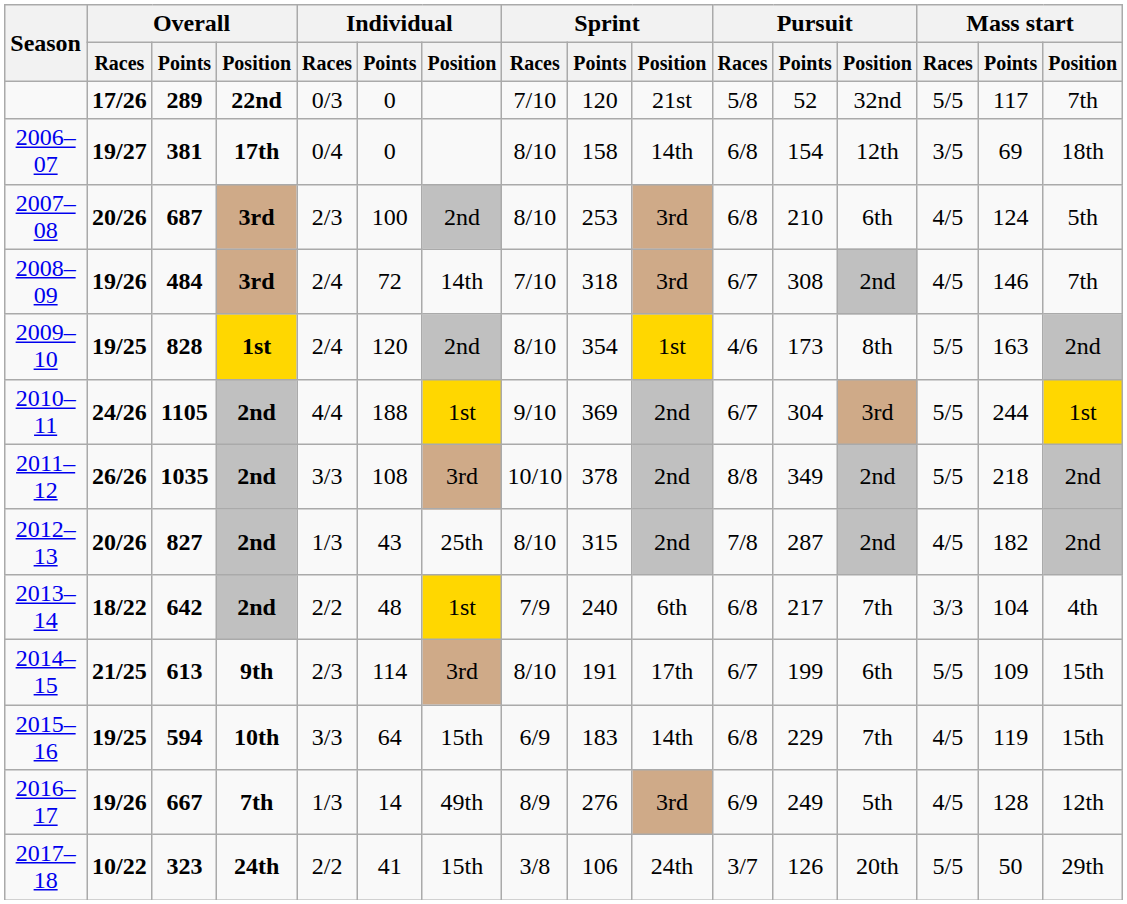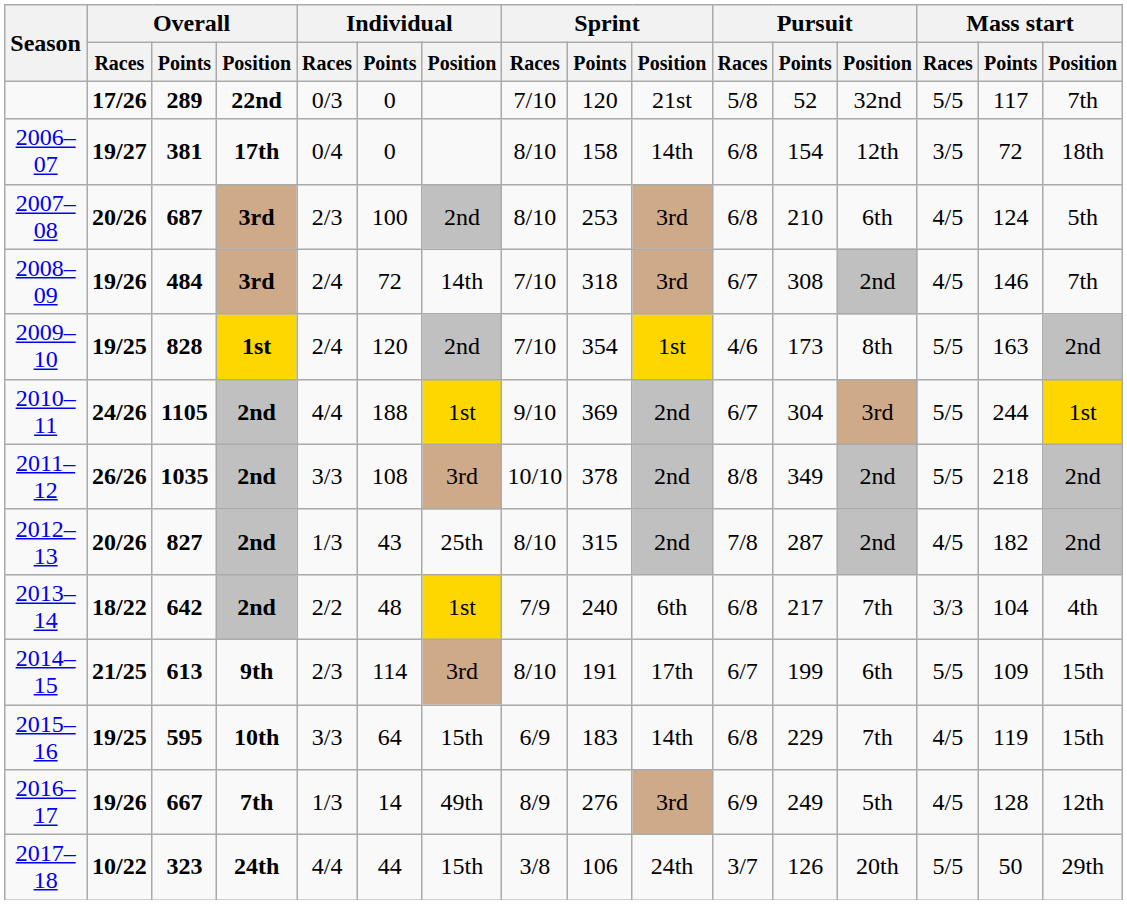 <table class="wikitable" style="text-align:center;" width="70%">
 <tr class="hintergrundfarbe5">
 <th rowspan="2" style="width:4%;">Season</th>
 <th colspan="3">Overall</th>
 <th colspan="3">Individual</th>
 <th colspan="3">Sprint</th>
 <th colspan="3">Pursuit</th>
 <th colspan="3">Mass start</th>
 </tr>
 <tr class="hintergrundfarbe5">
 <th style="width:5%;"><small>Races</small></th>
 <th style="width:5%;"><small>Points</small></th>
 <th style="width:5%;"><small>Position</small></th>
 <th style="width:5%;"><small>Races</small></th>
 <th style="width:5%;"><small>Points</small></th>
 <th style="width:5%;"><small>Position</small></th>
 <th style="width:5%;"><small>Races</small></th>
 <th style="width:5%;"><small>Points</small></th>
 <th style="width:5%;"><small>Position</small></th>
 <th style="width:5%;"><small>Races</small></th>
 <th style="width:5%;"><small>Points</small></th>
 <th style="width:5%;"><small>Position</small></th>
 <th style="width:5%;"><small>Races</small></th>
 <th style="width:5%;"><small>Points</small></th>
 <th style="width:5%;"><small>Position</small></th>
 </tr>
 <tr>
 <td></td>
 <td><strong>17/26</strong></td>
 <td><strong>289</strong></td>
 <td><strong>22nd</strong></td>
 <td>0/3</td>
 <td>0</td>
 <td></td>
 <td>7/10</td>
 <td>120</td>
 <td>21st</td>
 <td>5/8</td>
 <td>52</td>
 <td>32nd</td>
 <td>5/5</td>
 <td>117</td>
 <td>7th</td>
 </tr>
 <tr>
 <td><a href='#'>2006–07</a></td>
 <td><strong>19/27</strong></td>
 <td><strong>381</strong></td>
 <td><strong>17th</strong></td>
 <td>0/4</td>
 <td>0</td>
 <td></td>
 <td>8/10</td>
 <td>158</td>
 <td>14th</td>
 <td>6/8</td>
 <td>154</td>
 <td>12th</td>
 <td>3/5</td>
-<td>69</td>
+<td>72</td>
 <td>18th</td>
 </tr>
 <tr>
 <td><a href='#'>2007–08</a></td>
 <td><strong>20/26</strong></td>
 <td><strong>687</strong></td>
 <td style=" background:#cfaa88;"><strong>3rd</strong></td>
 <td>2/3</td>
 <td>100</td>
 <td style=" background:silver">2nd</td>
 <td>8/10</td>
 <td>253</td>
 <td style=" background:#cfaa88;">3rd</td>
 <td>6/8</td>
 <td>210</td>
 <td>6th</td>
 <td>4/5</td>
 <td>124</td>
 <td>5th</td>
 </tr>
 <tr>
 <td><a href='#'>2008–09</a></td>
 <td><strong>19/26</strong></td>
 <td><strong>484</strong></td>
 <td style=" background:#cfaa88;"><strong>3rd</strong></td>
 <td>2/4</td>
 <td>72</td>
 <td>14th</td>
 <td>7/10</td>
 <td>318</td>
 <td style=" background:#cfaa88;">3rd</td>
 <td>6/7</td>
 <td>308</td>
 <td style=" background:silver">2nd</td>
 <td>4/5</td>
 <td>146</td>
 <td>7th</td>
 </tr>
 <tr>
 <td><a href='#'>2009–10</a></td>
 <td><strong>19/25</strong></td>
 <td><strong>828</strong></td>
 <td style=" background:gold"><strong>1st</strong></td>
 <td>2/4</td>
 <td>120</td>
 <td style=" background:silver">2nd</td>
-<td>8/10</td>
+<td>7/10</td>
 <td>354</td>
 <td style=" background:gold">1st</td>
 <td>4/6</td>
 <td>173</td>
 <td>8th</td>
 <td>5/5</td>
 <td>163</td>
 <td style="background:silver">2nd</td>
 </tr>
 <tr>
 <td><a href='#'>2010–11</a></td>
 <td><strong>24/26</strong></td>
 <td><strong>1105</strong></td>
 <td style=" background:silver"><strong>2nd</strong></td>
 <td>4/4</td>
 <td>188</td>
 <td style=" background:gold">1st</td>
 <td>9/10</td>
 <td>369</td>
 <td style=" background:silver">2nd</td>
 <td>6/7</td>
 <td>304</td>
 <td style=" background:#cfaa88;">3rd</td>
 <td>5/5</td>
 <td>244</td>
 <td style=" background:gold">1st</td>
 </tr>
 <tr>
 <td><a href='#'>2011–12</a></td>
 <td><strong>26/26</strong></td>
 <td><strong>1035</strong></td>
 <td style="background:silver"><strong>2nd</strong></td>
 <td>3/3</td>
 <td>108</td>
 <td style="background:#cfaa88;">3rd</td>
 <td>10/10</td>
 <td>378</td>
 <td style="background:silver">2nd</td>
 <td>8/8</td>
 <td>349</td>
 <td style="background:silver">2nd</td>
 <td>5/5</td>
 <td>218</td>
 <td style="background:silver">2nd</td>
 </tr>
 <tr>
 <td><a href='#'>2012–13</a></td>
 <td><strong>20/26</strong></td>
 <td><strong>827</strong></td>
 <td style="background:silver"><strong>2nd</strong></td>
 <td>1/3</td>
 <td>43</td>
 <td>25th</td>
 <td>8/10</td>
 <td>315</td>
 <td style="background:silver">2nd</td>
 <td>7/8</td>
 <td>287</td>
 <td style=" background:silver">2nd</td>
 <td>4/5</td>
 <td>182</td>
 <td style=" background:silver">2nd</td>
 </tr>
 <tr>
 <td><a href='#'>2013–14</a></td>
 <td><strong>18/22</strong></td>
 <td><strong>642</strong></td>
 <td style="background:silver"><strong>2nd</strong></td>
 <td>2/2</td>
 <td>48</td>
 <td style=" background:gold">1st</td>
 <td>7/9</td>
 <td>240</td>
 <td>6th</td>
 <td>6/8</td>
 <td>217</td>
 <td>7th</td>
 <td>3/3</td>
 <td>104</td>
 <td>4th</td>
 </tr>
 <tr>
 <td><a href='#'>2014–15</a></td>
 <td><strong>21/25</strong></td>
 <td><strong>613</strong></td>
 <td><strong>9th</strong></td>
 <td>2/3</td>
 <td>114</td>
 <td style="background:#cfaa88;">3rd</td>
 <td>8/10</td>
 <td>191</td>
 <td>17th</td>
 <td>6/7</td>
 <td>199</td>
 <td>6th</td>
 <td>5/5</td>
 <td>109</td>
 <td>15th</td>
 </tr>
 <tr>
 <td><a href='#'>2015–16</a></td>
 <td><strong>19/25</strong></td>
-<td><strong>594</strong></td>
+<td><strong>595</strong></td>
 <td><strong>10th</strong></td>
 <td>3/3</td>
 <td>64</td>
 <td>15th</td>
 <td>6/9</td>
 <td>183</td>
 <td>14th</td>
 <td>6/8</td>
 <td>229</td>
 <td>7th</td>
 <td>4/5</td>
 <td>119</td>
 <td>15th</td>
 </tr>
 <tr>
 <td><a href='#'>2016–17</a></td>
 <td><strong>19/26</strong></td>
 <td><strong>667</strong></td>
 <td><strong>7th</strong></td>
 <td>1/3</td>
 <td>14</td>
 <td>49th</td>
 <td>8/9</td>
 <td>276</td>
 <td style=" background:#cfaa88;">3rd</td>
 <td>6/9</td>
 <td>249</td>
 <td>5th</td>
 <td>4/5</td>
 <td>128</td>
 <td>12th</td>
 </tr>
 <tr>
 <td><a href='#'>2017–18</a></td>
 <td><strong>10/22</strong></td>
 <td><strong>323</strong></td>
 <td><strong>24th</strong></td>
-<td>2/2</td>
-<td>41</td>
+<td>4/4</td>
+<td>44</td>
 <td>15th</td>
 <td>3/8</td>
 <td>106</td>
 <td>24th</td>
 <td>3/7</td>
 <td>126</td>
 <td>20th</td>
 <td>5/5</td>
 <td>50</td>
 <td>29th</td>
 </tr>
 </table>
